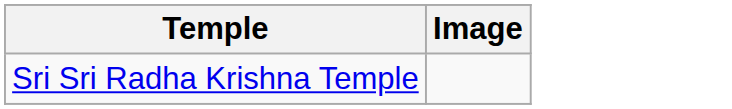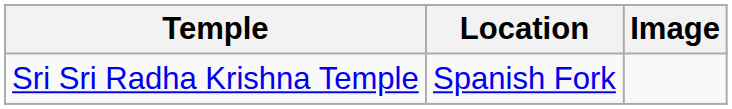 <table class="wikitable sortable" id="tableTempleWikiUT">
 <tr>
 <th>Temple</th>
+<th>Location</th>
 <th>Image</th>
 </tr>
 <tr>
 <td><a href='#'>Sri Sri Radha Krishna Temple</a></td>
+<td><a href='#'>Spanish Fork</a></td>
 <td></td>
 </tr>
 </table>
